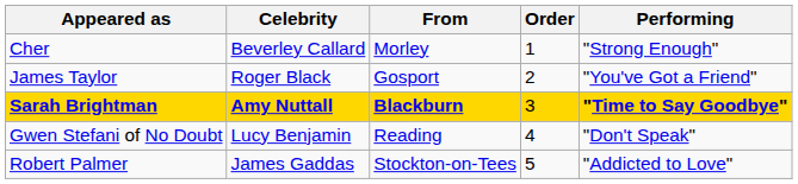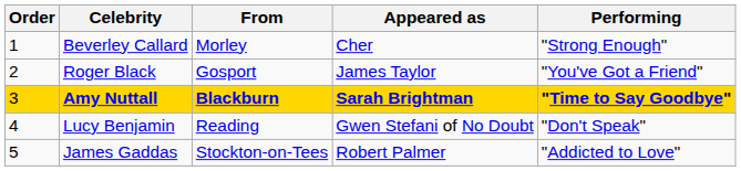 <table class="wikitable">
 <tr>
-<th>Appeared as</th>
+<th>Order</th>
 <th>Celebrity</th>
 <th>From</th>
-<th>Order</th>
+<th>Appeared as</th>
 <th>Performing</th>
 </tr>
 <tr>
-<td><a href='#'>Cher</a></td>
+<td>1</td>
 <td><a href='#'>Beverley Callard</a></td>
 <td><a href='#'>Morley</a></td>
-<td>1</td>
+<td><a href='#'>Cher</a></td>
 <td>"<a href='#'>Strong Enough</a>"</td>
 </tr>
 <tr>
-<td><a href='#'>James Taylor</a></td>
+<td>2</td>
 <td><a href='#'>Roger Black</a></td>
 <td><a href='#'>Gosport</a></td>
-<td>2</td>
+<td><a href='#'>James Taylor</a></td>
 <td>"<a href='#'>You've Got a Friend</a>"</td>
 </tr>
 <tr style="background:gold;">
-<td><strong><a href='#'>Sarah Brightman</a></strong></td>
+<td>3</td>
 <td><strong><a href='#'>Amy Nuttall</a></strong></td>
 <td><strong><a href='#'>Blackburn</a></strong></td>
-<td>3</td>
+<td><strong><a href='#'>Sarah Brightman</a></strong></td>
 <td><strong>"<a href='#'>Time to Say Goodbye</a>"</strong></td>
 </tr>
 <tr>
-<td><a href='#'>Gwen Stefani</a> of <a href='#'>No Doubt</a></td>
+<td>4</td>
 <td><a href='#'>Lucy Benjamin</a></td>
 <td><a href='#'>Reading</a></td>
-<td>4</td>
+<td><a href='#'>Gwen Stefani</a> of <a href='#'>No Doubt</a></td>
 <td>"<a href='#'>Don't Speak</a>"</td>
 </tr>
 <tr>
-<td><a href='#'>Robert Palmer</a></td>
+<td>5</td>
 <td><a href='#'>James Gaddas</a></td>
 <td><a href='#'>Stockton-on-Tees</a></td>
-<td>5</td>
+<td><a href='#'>Robert Palmer</a></td>
 <td>"<a href='#'>Addicted to Love</a>"</td>
 </tr>
 </table>
